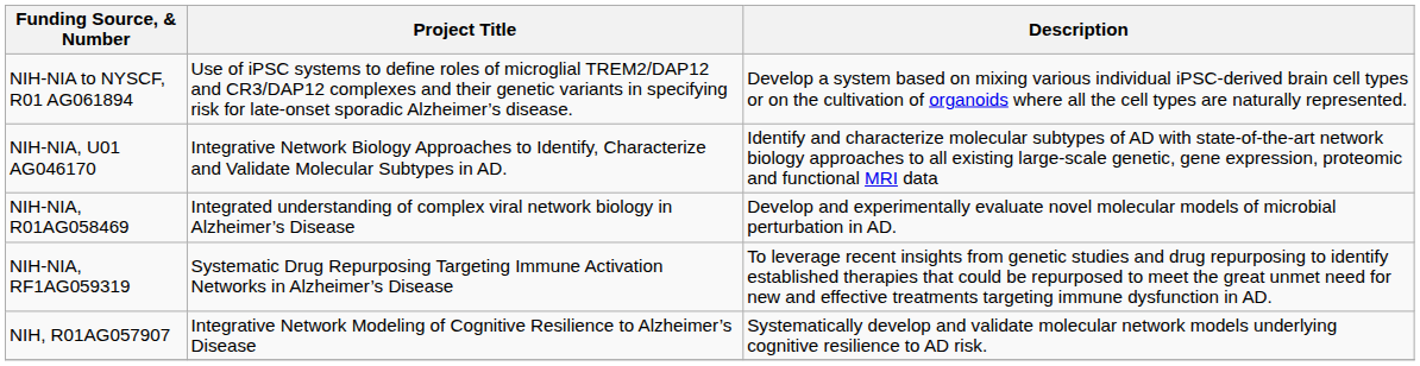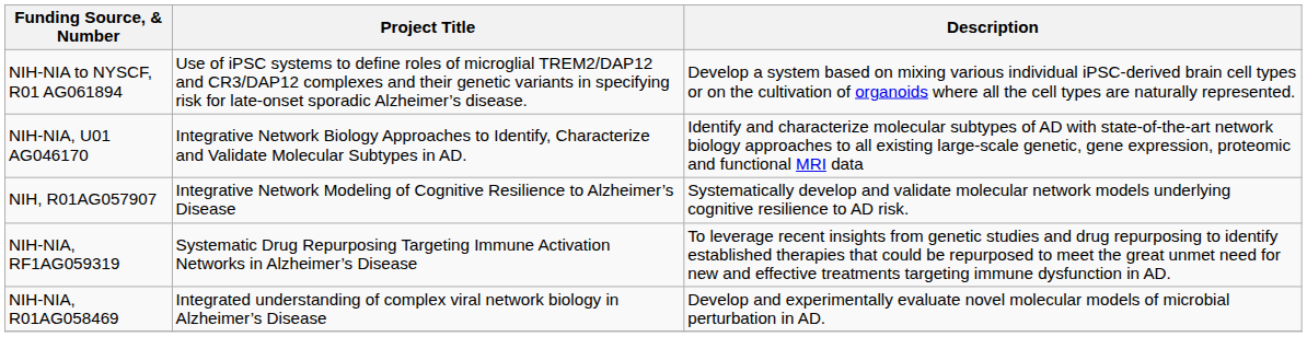 <table class="wikitable">
 <tr>
 <th>Funding Source, & Number</th>
 <th>Project Title</th>
 <th>Description</th>
 </tr>
 <tr>
 <td>NIH-NIA to NYSCF, R01 AG061894</td>
 <td>Use of iPSC systems to define roles of microglial TREM2/DAP12 and CR3/DAP12 complexes and their genetic variants in specifying risk for late-onset sporadic Alzheimer’s disease.</td>
 <td>Develop a system based on mixing various individual iPSC-derived brain cell types or on the cultivation of <a href='#'>organoids</a> where all the cell types are naturally represented.</td>
 </tr>
 <tr>
 <td>NIH-NIA, U01 AG046170</td>
 <td>Integrative Network Biology Approaches to Identify, Characterize and Validate Molecular Subtypes in AD.</td>
 <td>Identify and characterize molecular subtypes of AD with state-of-the-art network biology approaches to all existing large-scale genetic, gene expression, proteomic and functional <a href='#'>MRI</a> data</td>
 </tr>
 <tr>
-<td>NIH-NIA, R01AG058469</td>
-<td>Integrated understanding of complex viral network biology in Alzheimer’s Disease</td>
-<td>Develop and experimentally evaluate novel molecular models of microbial perturbation in AD.</td>
+<td>NIH, R01AG057907</td>
+<td>Integrative Network Modeling of Cognitive Resilience to Alzheimer’s Disease</td>
+<td>Systematically develop and validate molecular network models underlying cognitive resilience to AD risk.</td>
 </tr>
 <tr>
 <td>NIH-NIA, RF1AG059319</td>
 <td>Systematic Drug Repurposing Targeting Immune Activation Networks in Alzheimer’s Disease</td>
 <td>To leverage recent insights from genetic studies and drug repurposing to identify established therapies that could be repurposed to meet the great unmet need for new and effective treatments targeting immune dysfunction in AD.</td>
 </tr>
 <tr>
-<td>NIH, R01AG057907</td>
-<td>Integrative Network Modeling of Cognitive Resilience to Alzheimer’s Disease</td>
-<td>Systematically develop and validate molecular network models underlying cognitive resilience to AD risk.</td>
+<td>NIH-NIA, R01AG058469</td>
+<td>Integrated understanding of complex viral network biology in Alzheimer’s Disease</td>
+<td>Develop and experimentally evaluate novel molecular models of microbial perturbation in AD.</td>
 </tr>
 <tr>
 </tr>
 </table>
